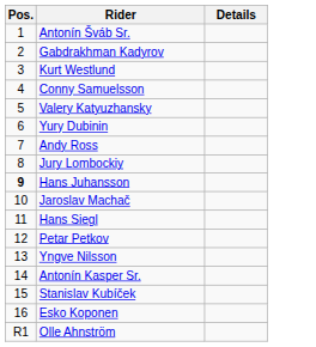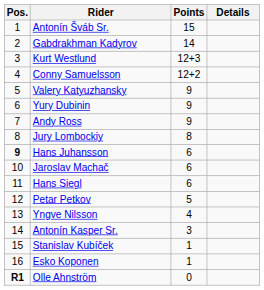 <table class=wikitable style="font-size:93%;">
 <tr>
 <th width=25px>Pos.</th>
 <th width=200px>Rider</th>
+<th width=40px>Points</th>
 <th width=70px>Details</th>
 </tr>
 <tr align=center >
 <td>1</td>
 <td align=left> <a href='#'>Antonín Šváb Sr.</a></td>
+<td>15</td>
 <td></td>
 </tr>
 <tr align=center >
 <td>2</td>
 <td align=left> <a href='#'>Gabdrakhman Kadyrov</a></td>
+<td>14</td>
 <td></td>
 </tr>
 <tr align=center >
 <td>3</td>
 <td align=left> <a href='#'>Kurt Westlund</a></td>
+<td>12+3</td>
 <td></td>
 </tr>
 <tr align=center >
 <td>4</td>
 <td align=left> <a href='#'>Conny Samuelsson</a></td>
+<td>12+2</td>
 <td></td>
 </tr>
 <tr align=center >
 <td>5</td>
 <td align=left> <a href='#'>Valery Katyuzhansky</a></td>
+<td>9</td>
 <td></td>
 </tr>
 <tr align=center>
 <td>6</td>
 <td align=left> <a href='#'>Yury Dubinin</a></td>
+<td>9</td>
 <td></td>
 </tr>
 <tr align=center>
 <td>7</td>
 <td align=left>  <a href='#'>Andy Ross</a></td>
+<td>9</td>
 <td></td>
 </tr>
 <tr align=center>
 <td>8</td>
 <td align=left>  <a href='#'>Jury Lombockiy</a></td>
+<td>8</td>
 <td></td>
 </tr>
 <tr align=center>
 <td><strong>9</strong></td>
 <td align=left>  <a href='#'>Hans Juhansson</a></td>
+<td>6</td>
 <td></td>
 </tr>
 <tr align=center>
 <td>10</td>
 <td align=left> <a href='#'>Jaroslav Machač</a></td>
+<td>6</td>
 <td></td>
 </tr>
 <tr align=center>
 <td>11</td>
 <td align=left> <a href='#'>Hans Siegl</a></td>
+<td>6</td>
 <td></td>
 </tr>
 <tr align=center>
 <td>12</td>
 <td align=left> <a href='#'>Petar Petkov</a></td>
+<td>5</td>
 <td></td>
 </tr>
 <tr align=center>
 <td>13</td>
 <td align=left> <a href='#'>Yngve Nilsson</a></td>
+<td>4</td>
 <td></td>
 </tr>
 <tr align=center>
 <td>14</td>
 <td align=left> <a href='#'>Antonín Kasper Sr.</a></td>
+<td>3</td>
 <td></td>
 </tr>
 <tr align=center>
 <td>15</td>
 <td align=left> <a href='#'>Stanislav Kubíček</a></td>
+<td>1</td>
 <td></td>
 </tr>
 <tr align=center>
 <td>16</td>
 <td align=left> <a href='#'>Esko Koponen</a></td>
+<td>1</td>
 <td></td>
 </tr>
 <tr align=center>
-<td>R1</td>
+<td><strong>R1</strong></td>
 <td align=left>  <a href='#'>Olle Ahnström</a></td>
+<td>0</td>
 <td></td>
 </tr>
 </table>
